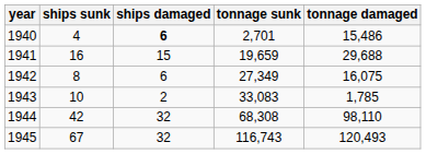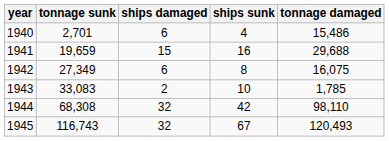 <table class="wikitable sortable" style=text-align:center>
 <tr>
 <th>year</th>
+<th>tonnage sunk</th>
+<th>ships damaged</th>
 <th>ships sunk</th>
-<th>ships damaged</th>
-<th>tonnage sunk</th>
 <th>tonnage damaged</th>
 </tr>
 <tr>
 <td>1940</td>
+<td>2,701</td>
+<td>6</td>
 <td>4</td>
-<td><strong>6</strong></td>
-<td>2,701</td>
 <td>15,486</td>
 </tr>
 <tr>
 <td>1941</td>
+<td>19,659</td>
+<td>15</td>
 <td>16</td>
-<td>15</td>
-<td>19,659</td>
 <td>29,688</td>
 </tr>
 <tr>
 <td>1942</td>
+<td>27,349</td>
+<td>6</td>
 <td>8</td>
-<td>6</td>
-<td>27,349</td>
 <td>16,075</td>
 </tr>
 <tr>
 <td>1943</td>
+<td>33,083</td>
+<td>2</td>
 <td>10</td>
-<td>2</td>
-<td>33,083</td>
 <td>1,785</td>
 </tr>
 <tr>
 <td>1944</td>
+<td>68,308</td>
+<td>32</td>
 <td>42</td>
-<td>32</td>
-<td>68,308</td>
 <td>98,110</td>
 </tr>
 <tr>
 <td>1945</td>
+<td>116,743</td>
+<td>32</td>
 <td>67</td>
-<td>32</td>
-<td>116,743</td>
 <td>120,493</td>
 </tr>
 </table>
